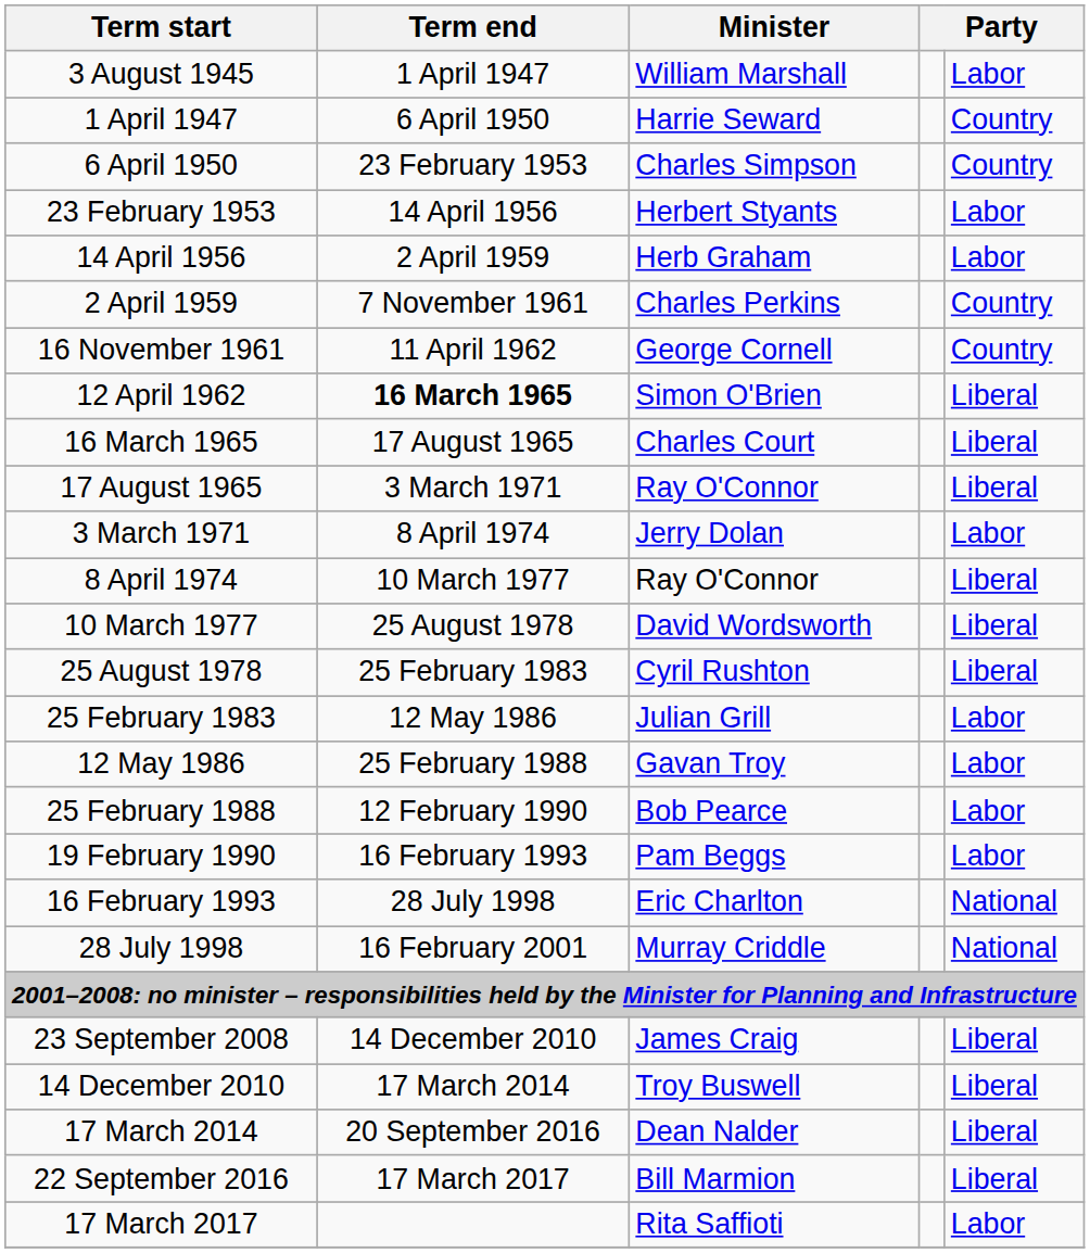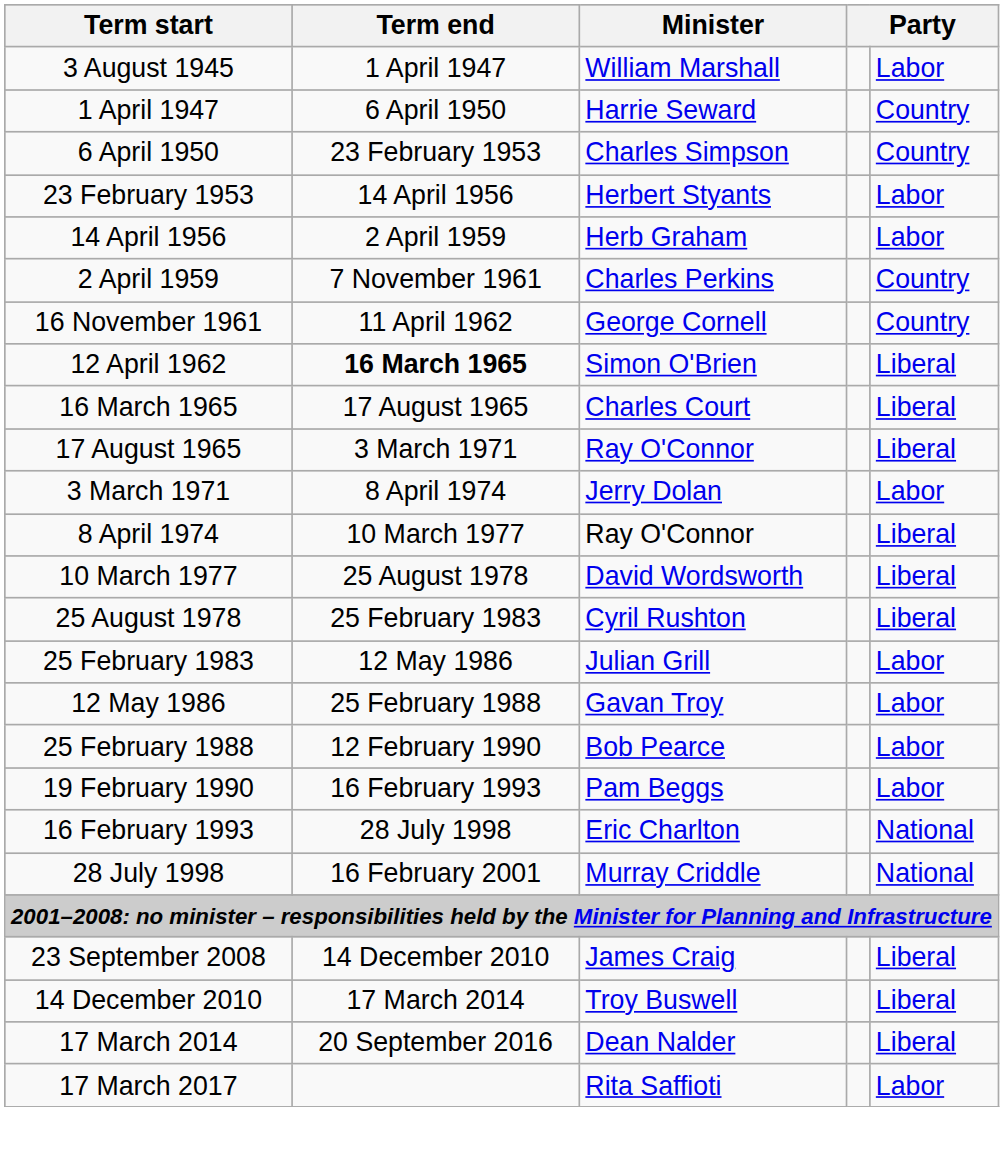 <table class="wikitable">
 <tr>
 <th>Term start</th>
 <th>Term end</th>
 <th>Minister</th>
 <th colspan="2">Party</th>
 </tr>
 <tr>
 <td align=center>3 August 1945</td>
 <td align=center>1 April 1947</td>
 <td><a href='#'>William Marshall</a></td>
 <td> </td>
 <td><a href='#'>Labor</a></td>
 </tr>
 <tr>
 <td align=center>1 April 1947</td>
 <td align=center>6 April 1950</td>
 <td><a href='#'>Harrie Seward</a></td>
 <td> </td>
 <td><a href='#'>Country</a></td>
 </tr>
 <tr>
 <td align=center>6 April 1950</td>
 <td align=center>23 February 1953</td>
 <td><a href='#'>Charles Simpson</a></td>
 <td> </td>
 <td><a href='#'>Country</a></td>
 </tr>
 <tr>
 <td align=center>23 February 1953</td>
 <td align=center>14 April 1956</td>
 <td><a href='#'>Herbert Styants</a></td>
 <td> </td>
 <td><a href='#'>Labor</a></td>
 </tr>
 <tr>
 <td align=center>14 April 1956</td>
 <td align=center>2 April 1959</td>
 <td><a href='#'>Herb Graham</a></td>
 <td> </td>
 <td><a href='#'>Labor</a></td>
 </tr>
 <tr>
 <td align=center>2 April 1959</td>
 <td align=center>7 November 1961</td>
 <td><a href='#'>Charles Perkins</a></td>
 <td> </td>
 <td><a href='#'>Country</a></td>
 </tr>
 <tr>
 <td align=center>16 November 1961</td>
 <td align=center>11 April 1962</td>
 <td><a href='#'>George Cornell</a></td>
 <td> </td>
 <td><a href='#'>Country</a></td>
 </tr>
 <tr>
 <td align=center>12 April 1962</td>
 <td align=center><strong>16 March 1965</strong></td>
 <td><a href='#'>Simon O'Brien</a></td>
 <td> </td>
 <td><a href='#'>Liberal</a></td>
 </tr>
 <tr>
 <td align=center>16 March 1965</td>
 <td align=center>17 August 1965</td>
 <td><a href='#'>Charles Court</a></td>
 <td> </td>
 <td><a href='#'>Liberal</a></td>
 </tr>
 <tr>
 <td align=center>17 August 1965</td>
 <td align=center>3 March 1971</td>
 <td><a href='#'>Ray O'Connor</a></td>
 <td> </td>
 <td><a href='#'>Liberal</a></td>
 </tr>
 <tr>
 <td align=center>3 March 1971</td>
 <td align=center>8 April 1974</td>
 <td><a href='#'>Jerry Dolan</a></td>
 <td> </td>
 <td><a href='#'>Labor</a></td>
 </tr>
 <tr>
 <td align=center>8 April 1974</td>
 <td align=center>10 March 1977</td>
 <td>Ray O'Connor </td>
 <td> </td>
 <td><a href='#'>Liberal</a></td>
 </tr>
 <tr>
 <td align=center>10 March 1977</td>
 <td align=center>25 August 1978</td>
 <td><a href='#'>David Wordsworth</a></td>
 <td> </td>
 <td><a href='#'>Liberal</a></td>
 </tr>
 <tr>
 <td align=center>25 August 1978</td>
 <td align=center>25 February 1983</td>
 <td><a href='#'>Cyril Rushton</a></td>
 <td> </td>
 <td><a href='#'>Liberal</a></td>
 </tr>
 <tr>
 <td align=center>25 February 1983</td>
 <td align=center>12 May 1986</td>
 <td><a href='#'>Julian Grill</a></td>
 <td> </td>
 <td><a href='#'>Labor</a></td>
 </tr>
 <tr>
 <td align=center>12 May 1986</td>
 <td align=center>25 February 1988</td>
 <td><a href='#'>Gavan Troy</a></td>
 <td> </td>
 <td><a href='#'>Labor</a></td>
 </tr>
 <tr>
 <td align=center>25 February 1988</td>
 <td align=center>12 February 1990</td>
 <td><a href='#'>Bob Pearce</a></td>
 <td> </td>
 <td><a href='#'>Labor</a></td>
 </tr>
 <tr>
 <td align=center>19 February 1990</td>
 <td align=center>16 February 1993</td>
 <td><a href='#'>Pam Beggs</a></td>
 <td> </td>
 <td><a href='#'>Labor</a></td>
 </tr>
 <tr>
 <td align=center>16 February 1993</td>
 <td align=center>28 July 1998</td>
 <td><a href='#'>Eric Charlton</a></td>
 <td> </td>
 <td><a href='#'>National</a></td>
 </tr>
 <tr>
 <td align=center>28 July 1998</td>
 <td align=center>16 February 2001</td>
 <td><a href='#'>Murray Criddle</a></td>
 <td> </td>
 <td><a href='#'>National</a></td>
 </tr>
 <tr>
 <th colspan=5 style="background: #cccccc;"><small><strong><em>2001–2008: no minister – responsibilities held by the <a href='#'>Minister for Planning and Infrastructure</a></em></strong></small></th>
 </tr>
 <tr>
 <td align=center>23 September 2008</td>
 <td align=center>14 December 2010</td>
 <td><a href='#'>James Craig</a></td>
 <td> </td>
 <td><a href='#'>Liberal</a></td>
 </tr>
 <tr>
 <td align=center>14 December 2010</td>
 <td align=center>17 March 2014</td>
 <td><a href='#'>Troy Buswell</a></td>
 <td> </td>
 <td><a href='#'>Liberal</a></td>
 </tr>
 <tr>
 <td align=center>17 March 2014</td>
 <td align=center>20 September 2016</td>
 <td><a href='#'>Dean Nalder</a></td>
 <td> </td>
 <td><a href='#'>Liberal</a></td>
 </tr>
 <tr>
-<td align=center>22 September 2016</td>
-<td align=center>17 March 2017</td>
-<td><a href='#'>Bill Marmion</a></td>
-<td> </td>
-<td><a href='#'>Liberal</a></td>
-</tr>
-<tr>
 <td align=center>17 March 2017</td>
 <td align=center></td>
 <td><a href='#'>Rita Saffioti</a></td>
 <td> </td>
 <td><a href='#'>Labor</a></td>
 </tr>
 <tr>
 </tr>
 </table>
